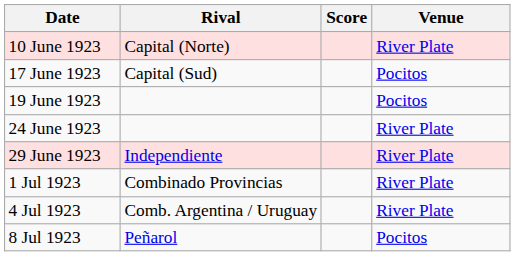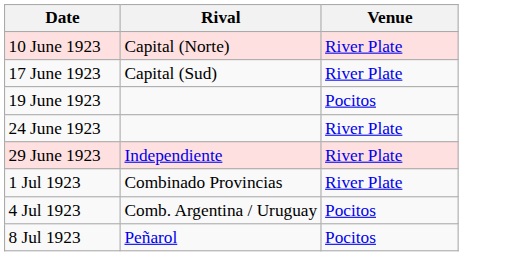 <table class="wikitable sortable">
 <tr>
 <th width=100px>Date</th>
 <th width=>Rival</th>
-<th width=40px>Score</th>
 <th width=120px>Venue</th>
 </tr>
 <tr style="background:#ffe0e0">
 <td>10 June 1923</td>
 <td> Capital (Norte)</td>
-<td></td>
 <td><a href='#'>River Plate</a></td>
 </tr>
 <tr>
 <td>17 June 1923</td>
 <td> Capital (Sud)</td>
-<td></td>
-<td><a href='#'>Pocitos</a></td>
+<td><a href='#'>River Plate</a></td>
 </tr>
 <tr>
 <td>19 June 1923</td>
-<td></td>
 <td></td>
 <td><a href='#'>Pocitos</a></td>
 </tr>
 <tr>
 <td>24 June 1923</td>
 <td> </td>
-<td></td>
 <td><a href='#'>River Plate</a></td>
 </tr>
 <tr style="background:#ffe0e0">
 <td>29 June 1923</td>
 <td> <a href='#'>Independiente</a></td>
-<td></td>
 <td><a href='#'>River Plate</a></td>
 </tr>
 <tr>
 <td>1 Jul 1923</td>
 <td> Combinado Provincias</td>
-<td></td>
 <td><a href='#'>River Plate</a></td>
 </tr>
 <tr>
 <td>4 Jul 1923</td>
 <td>  Comb. Argentina / Uruguay</td>
-<td></td>
-<td><a href='#'>River Plate</a></td>
+<td><a href='#'>Pocitos</a></td>
 </tr>
 <tr>
 <td>8 Jul 1923</td>
 <td> <a href='#'>Peñarol</a></td>
-<td></td>
 <td><a href='#'>Pocitos</a></td>
 </tr>
 </table>
